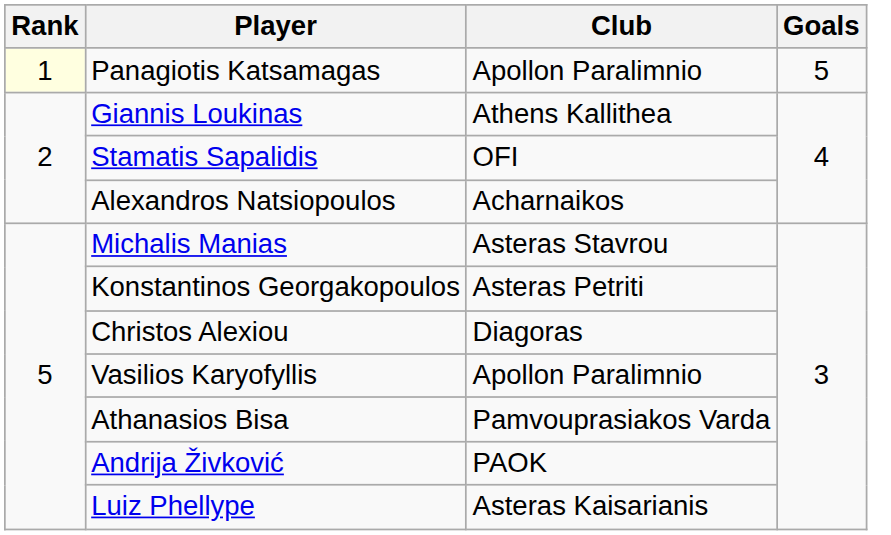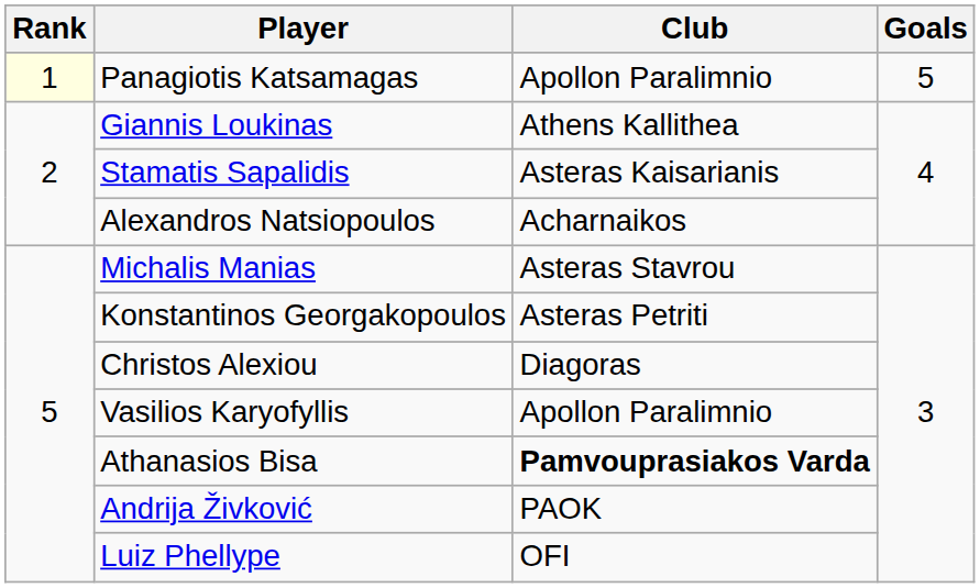 <table class="wikitable sortable" style="text-align:center">
 <tr>
 <th>Rank</th>
 <th>Player</th>
 <th>Club</th>
 <th>Goals</th>
 </tr>
 <tr>
 <td style="background: lightyellow;">1</td>
 <td align="left"> Panagiotis Katsamagas</td>
 <td align="left">Apollon Paralimnio</td>
 <td>5</td>
 </tr>
 <tr>
 <td rowspan=3>2</td>
 <td align="left"> <a href='#'>Giannis Loukinas</a></td>
 <td align="left">Athens Kallithea</td>
 <td rowspan=3>4</td>
 </tr>
 <tr>
 <td align="left"> <a href='#'>Stamatis Sapalidis</a></td>
-<td align="left">OFI</td>
+<td align="left">Asteras Kaisarianis</td>
 </tr>
 <tr>
 <td align="left"> Alexandros Natsiopoulos</td>
 <td align="left">Acharnaikos</td>
 </tr>
 <tr>
 <td rowspan=7>5</td>
 <td align="left"> <a href='#'>Michalis Manias</a></td>
 <td align="left">Asteras Stavrou</td>
 <td rowspan=7>3</td>
 </tr>
 <tr>
 <td align="left"> Konstantinos Georgakopoulos</td>
 <td align="left">Asteras Petriti</td>
 </tr>
 <tr>
 <td align="left"> Christos Alexiou</td>
 <td align="left">Diagoras</td>
 </tr>
 <tr>
 <td align="left"> Vasilios Karyofyllis</td>
 <td align="left">Apollon Paralimnio</td>
 </tr>
 <tr>
 <td align="left"> Athanasios Bisa</td>
-<td align="left">Pamvouprasiakos Varda</td>
+<td align="left"><strong>Pamvouprasiakos Varda</strong></td>
 </tr>
 <tr>
 <td align="left"> <a href='#'>Andrija Živković</a></td>
 <td align="left">PAOK</td>
 </tr>
 <tr>
 <td align="left"> <a href='#'>Luiz Phellype</a></td>
-<td align="left">Asteras Kaisarianis</td>
+<td align="left">OFI</td>
 </tr>
 </table>
